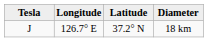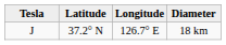 <table class="wikitable">
 <tr>
 <th width="25%" style="background:#eeeeee;">Tesla</th>
+<th width="25%" style="background:#eeeeee;">Latitude</th>
 <th width="25%" style="background:#eeeeee;">Longitude</th>
-<th width="25%" style="background:#eeeeee;">Latitude</th>
 <th width="25%" style="background:#eeeeee;">Diameter</th>
 </tr>
 <tr>
 <td align="center">J</td>
+<td align="center">37.2° N</td>
 <td align="center">126.7° E</td>
-<td align="center">37.2° N</td>
 <td align="center">18 km</td>
 </tr>
 </table>
